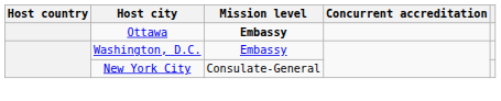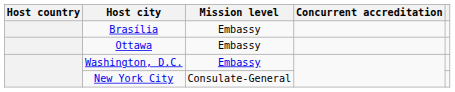 <table class="wikitable plainrowheaders" style="text-align:center;">
 <tr>
 <th scope="col">Host country</th>
 <th scope="col">Host city</th>
 <th scope="col">Mission level</th>
 <th scope="col">Concurrent accreditation</th>
 <th scope="col"></th>
 </tr>
 <tr>
 <th scope="row"></th>
+<td><a href='#'>Brasília</a></td>
+<td>Embassy</td>
+<td></td>
+<td></td>
+</tr>
+<tr>
+<th scope="row"></th>
 <td><a href='#'>Ottawa</a></td>
-<td><strong>Embassy</strong></td>
+<td>Embassy</td>
 <td></td>
 <td></td>
 </tr>
 <tr>
 <th scope="row" rowspan="2"></th>
 <td><a href='#'>Washington, D.C.</a></td>
 <td><a href='#'>Embassy</a></td>
 <td rowspan="2"></td>
 <td></td>
 </tr>
 <tr>
 <td><a href='#'>New York City</a></td>
 <td>Consulate-General</td>
 <td></td>
 </tr>
 </table>
